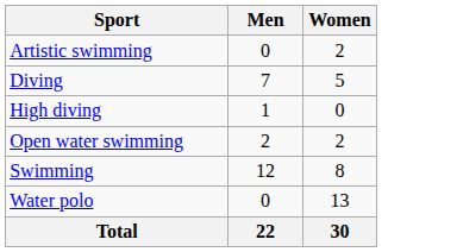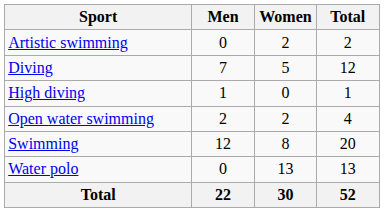 <table class="wikitable sortable" style="text-align:center;">
 <tr>
 <th width=180>Sport</th>
 <th width=55>Men</th>
 <th width=55>Women</th>
+<th width=55>Total</th>
 </tr>
 <tr>
 <td align=left><a href='#'>Artistic swimming</a></td>
 <td>0</td>
+<td>2</td>
 <td>2</td>
 </tr>
 <tr>
 <td align=left><a href='#'>Diving</a></td>
 <td>7</td>
 <td>5</td>
+<td>12</td>
 </tr>
 <tr>
 <td align=left><a href='#'>High diving</a></td>
 <td>1</td>
 <td>0</td>
+<td>1</td>
 </tr>
 <tr>
 <td align=left><a href='#'>Open water swimming</a></td>
 <td>2</td>
 <td>2</td>
+<td>4</td>
 </tr>
 <tr>
 <td align=left><a href='#'>Swimming</a></td>
 <td>12</td>
 <td>8</td>
+<td>20</td>
 </tr>
 <tr>
 <td align=left><a href='#'>Water polo</a></td>
 <td>0</td>
+<td>13</td>
 <td>13</td>
 </tr>
 <tr>
 <th>Total</th>
 <th>22</th>
 <th>30</th>
+<th>52</th>
 </tr>
 </table>
